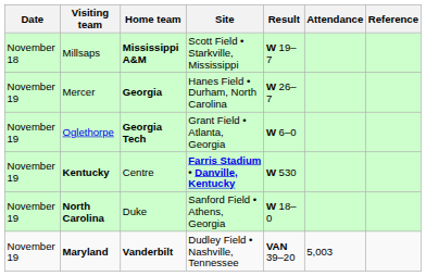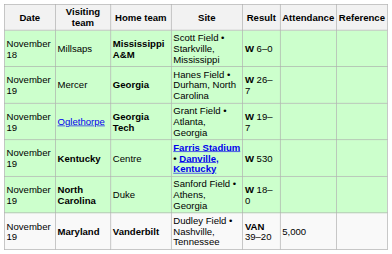 <table class="wikitable" style="font-size:95%;">
 <tr>
 <th>Date</th>
 <th>Visiting team</th>
 <th>Home team</th>
 <th>Site</th>
 <th>Result</th>
 <th>Attendance</th>
 <th class="unsortable">Reference</th>
 </tr>
 <tr bgcolor=ccffcc>
 <td>November 18</td>
 <td>Millsaps</td>
 <td><strong>Mississippi A&M</strong></td>
 <td>Scott Field • Starkville, Mississippi</td>
-<td><strong>W</strong> 19–7</td>
+<td><strong>W</strong> 6–0</td>
 <td></td>
 <td></td>
 </tr>
 <tr bgcolor=ccffcc>
 <td>November 19</td>
 <td>Mercer</td>
 <td><strong>Georgia</strong></td>
 <td>Hanes Field • Durham, North Carolina</td>
 <td><strong>W</strong> 26–7</td>
 <td></td>
 <td></td>
 </tr>
 <tr bgcolor=ccffcc>
 <td>November 19</td>
 <td><a href='#'>Oglethorpe</a></td>
 <td><strong>Georgia Tech</strong></td>
 <td>Grant Field • Atlanta, Georgia</td>
-<td><strong>W</strong> 6–0</td>
+<td><strong>W</strong> 19–7</td>
 <td></td>
 <td></td>
 </tr>
 <tr bgcolor=ccffcc>
 <td>November 19</td>
 <td><strong>Kentucky</strong></td>
 <td>Centre</td>
 <td><strong><a href='#'>Farris Stadium</a> • <a href='#'>Danville, Kentucky</a></strong></td>
 <td><strong>W</strong> 530</td>
 <td></td>
 <td></td>
 </tr>
 <tr bgcolor=ccffcc>
 <td>November 19</td>
 <td><strong>North Carolina</strong></td>
 <td>Duke</td>
 <td>Sanford Field • Athens, Georgia</td>
 <td><strong>W</strong> 18–0</td>
 <td></td>
 <td></td>
 </tr>
 <tr bgcolor=>
 <td>November 19</td>
 <td><strong>Maryland</strong></td>
 <td><strong>Vanderbilt</strong></td>
 <td>Dudley Field • Nashville, Tennessee</td>
 <td><strong>VAN</strong> 39–20</td>
-<td>5,003</td>
+<td>5,000</td>
 <td></td>
 </tr>
 </table>
